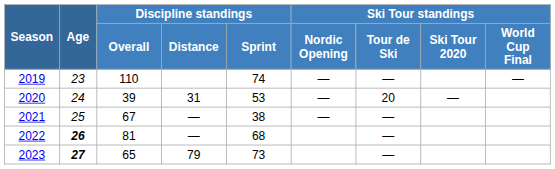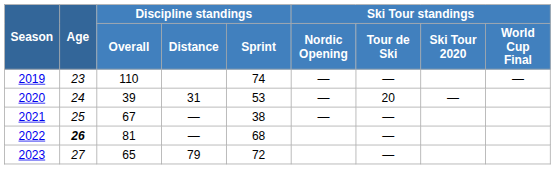 <table class="wikitable" style="font-size:95%; text-align:center; border:grey solid 1px; border-collapse:collapse; background:#ffffff;">
 <tr>
 <th style="background-color:#369; color:white; width:60px;" rowspan="2"> Season </th>
 <th style="background-color:#369; color:white; width:40px;" rowspan="2"> Age </th>
 <th style="background-color:#4180be; color:white;" colspan="3">Discipline standings</th>
 <th style="background-color:#4180be; color:white;" colspan="4">Ski Tour standings</th>
 </tr>
 <tr>
 <th style="background-color:#4180be; color:white; width:75px;">Overall</th>
 <th style="background-color:#4180be; color:white; width:75px;">Distance</th>
 <th style="background-color:#4180be; color:white; width:75px;">Sprint</th>
 <th style="background-color:#4180be; color:white; width:75px;">Nordic<br>Opening</th>
 <th style="background-color:#4180be; color:white; width:75px;">Tour de<br>Ski</th>
 <th style="background-color:#4180be; color:white; width:75px;">Ski Tour<br>2020</th>
 <th style="background-color:#4180be; color:white; width:75px;">World Cup<br>Final</th>
 </tr>
 <tr>
 <td><a href='#'>2019</a></td>
 <td><em>23</em></td>
 <td>110</td>
 <td></td>
 <td>74</td>
 <td>—</td>
 <td>—</td>
 <td></td>
 <td>—</td>
 </tr>
 <tr>
 <td><a href='#'>2020</a></td>
 <td><em>24</em></td>
 <td>39</td>
 <td>31</td>
 <td>53</td>
 <td>—</td>
 <td>20</td>
 <td>—</td>
 <td></td>
 </tr>
 <tr>
 <td><a href='#'>2021</a></td>
 <td><em>25</em></td>
 <td>67</td>
 <td>—</td>
 <td>38</td>
 <td>—</td>
 <td>—</td>
 <td></td>
 <td></td>
 </tr>
 <tr>
 <td><a href='#'>2022</a></td>
 <td><strong><em>26</em></strong></td>
 <td>81</td>
 <td>—</td>
 <td>68</td>
 <td></td>
 <td>—</td>
 <td></td>
 <td></td>
 </tr>
 <tr>
 <td><a href='#'>2023</a></td>
-<td><strong><em>27</em></strong></td>
+<td><em>27</em></td>
 <td>65</td>
 <td>79</td>
-<td>73</td>
+<td>72</td>
 <td></td>
 <td>—</td>
 <td></td>
 <td></td>
 </tr>
 </table>
